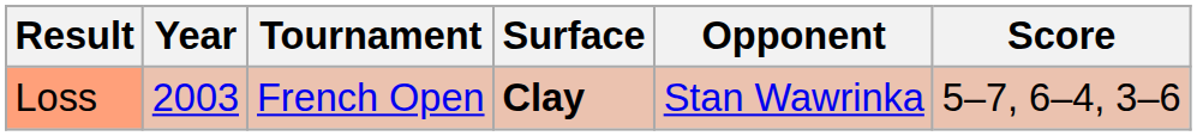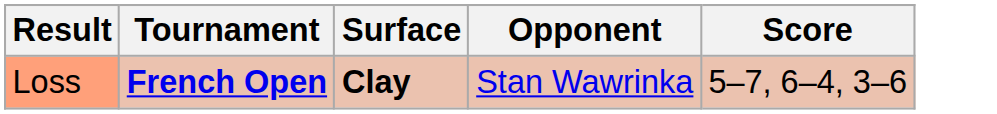 <table class="wikitable">
 <tr>
 <th>Result</th>
-<th>Year</th>
 <th>Tournament</th>
 <th>Surface</th>
 <th>Opponent</th>
 <th class="unsortable">Score</th>
 </tr>
 <tr style="background:#ebc2af;">
 <td bgcolor=ffa07a>Loss</td>
-<td><a href='#'>2003</a></td>
-<td><a href='#'>French Open</a></td>
+<td><strong><a href='#'>French Open</a></strong></td>
 <td><strong>Clay</strong></td>
 <td> <a href='#'>Stan Wawrinka</a></td>
 <td>5–7, 6–4, 3–6</td>
 </tr>
 </table>
